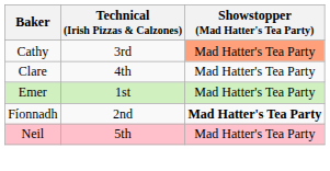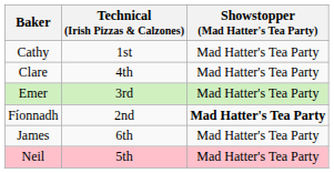 <table class="wikitable" style="text-align:center;">
 <tr>
 <th>Baker</th>
 <th>Technical<br><small>(Irish Pizzas & Calzones)</small></th>
 <th>Showstopper<br><small>(Mad Hatter's Tea Party)</small></th>
 </tr>
 <tr>
 <td>Cathy</td>
-<td>3rd</td>
-<td style="background: lightsalmon;">Mad Hatter's Tea Party</td>
+<td>1st</td>
+<td>Mad Hatter's Tea Party</td>
 </tr>
 <tr>
 <td>Clare</td>
 <td>4th</td>
 <td>Mad Hatter's Tea Party</td>
 </tr>
 <tr style="background:#d0f0c0">
 <td>Emer</td>
-<td>1st</td>
+<td>3rd</td>
 <td>Mad Hatter's Tea Party</td>
 </tr>
 <tr>
 <td>Fíonnadh</td>
 <td>2nd</td>
 <td><strong>Mad Hatter's Tea Party</strong></td>
 </tr>
+<tr>
+<td>James</td>
+<td>6th</td>
+<td>Mad Hatter's Tea Party</td>
+</tr>
 <tr style="background:pink;">
 <td>Neil</td>
 <td>5th</td>
 <td>Mad Hatter's Tea Party</td>
 </tr>
 </table>
